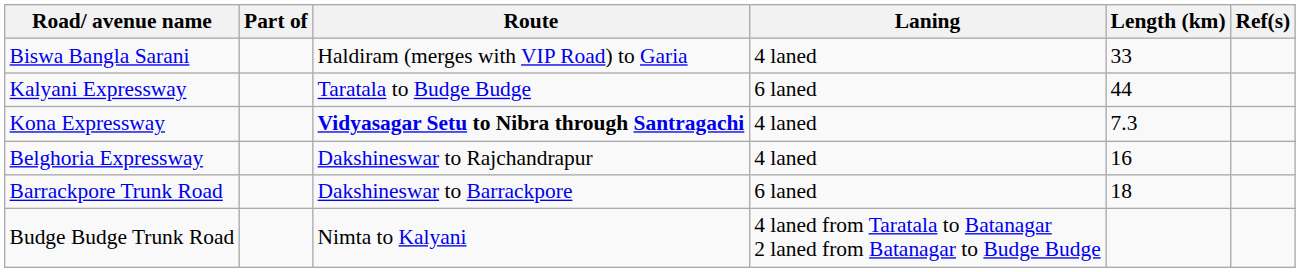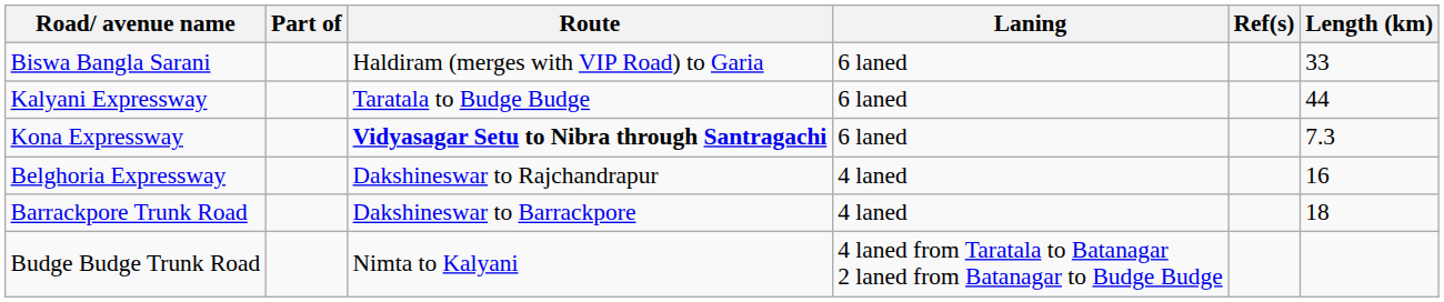 <table class="wikitable">
 <tr>
 <th>Road/ avenue name</th>
 <th>Part of</th>
 <th>Route</th>
 <th>Laning</th>
+<th>Ref(s)</th>
 <th>Length (km)</th>
-<th>Ref(s)</th>
 </tr>
 <tr>
 <td><a href='#'>Biswa Bangla Sarani</a></td>
 <td></td>
 <td>Haldiram (merges with <a href='#'>VIP Road</a>) to <a href='#'>Garia</a></td>
-<td>4 laned</td>
+<td>6 laned</td>
+<td></td>
 <td>33</td>
-<td></td>
 </tr>
 <tr>
 <td><a href='#'>Kalyani Expressway</a></td>
 <td></td>
 <td><a href='#'>Taratala</a> to <a href='#'>Budge Budge</a></td>
 <td>6 laned</td>
+<td></td>
 <td>44</td>
-<td></td>
 </tr>
 <tr>
 <td><a href='#'>Kona Expressway</a></td>
 <td></td>
 <td><strong><a href='#'>Vidyasagar Setu</a> to Nibra through <a href='#'>Santragachi</a></strong></td>
-<td>4 laned</td>
+<td>6 laned</td>
+<td></td>
 <td>7.3</td>
-<td></td>
 </tr>
 <tr>
 <td><a href='#'>Belghoria Expressway</a></td>
 <td> <br> </td>
 <td><a href='#'>Dakshineswar</a> to Rajchandrapur</td>
 <td>4 laned</td>
+<td></td>
 <td>16</td>
-<td></td>
 </tr>
 <tr>
 <td><a href='#'>Barrackpore Trunk Road</a></td>
 <td> <br></td>
 <td><a href='#'>Dakshineswar</a> to <a href='#'>Barrackpore</a></td>
-<td>6 laned</td>
+<td>4 laned</td>
+<td></td>
 <td>18</td>
-<td></td>
 </tr>
 <tr>
 <td>Budge Budge Trunk Road</td>
 <td></td>
 <td>Nimta to <a href='#'>Kalyani</a></td>
 <td>4 laned from <a href='#'>Taratala</a> to <a href='#'>Batanagar</a> <br> 2 laned from <a href='#'>Batanagar</a> to <a href='#'>Budge Budge</a></td>
 <td></td>
 <td></td>
 </tr>
 </table>
